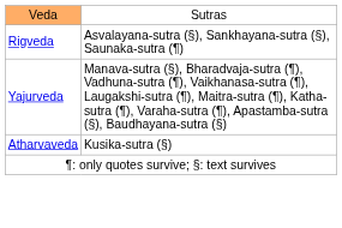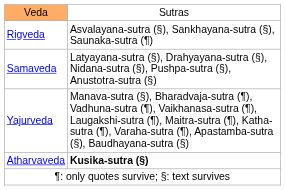 <table class="wikitable floatright" align=center style = " background: transparent; ">
 <tr style="text-align: center;">
 <td width=80px style="background: #ffad66;">Veda</td>
 <td width= 300px>Sutras</td>
 </tr>
 <tr style="text-align: left;">
 <td width=80px><a href='#'>Rigveda</a></td>
 <td width= 300px>Asvalayana-sutra (§), Sankhayana-sutra (§), Saunaka-sutra (¶)</td>
 </tr>
 <tr style="text-align: left;">
+<td width=80px><a href='#'>Samaveda</a></td>
+<td width= 300px>Latyayana-sutra (§), Drahyayana-sutra (§), Nidana-sutra (§), Pushpa-sutra (§), Anustotra-sutra (§)</td>
+</tr>
+<tr style="text-align: left;">
 <td width=80px><a href='#'>Yajurveda</a></td>
 <td width= 320px>Manava-sutra (§), Bharadvaja-sutra (¶), Vadhuna-sutra (¶), Vaikhanasa-sutra (¶), Laugakshi-sutra (¶), Maitra-sutra (¶), Katha-sutra (¶), Varaha-sutra (¶), Apastamba-sutra (§), Baudhayana-sutra (§)</td>
 </tr>
 <tr style="text-align: left;">
 <td width=80px><a href='#'>Atharvaveda</a></td>
-<td width= 320px>Kusika-sutra (§)</td>
+<td width= 320px><strong>Kusika-sutra (§)</strong></td>
 </tr>
 <tr style="text-align: center;">
 <td colspan="2">¶: only quotes survive; §: text survives</td>
 </tr>
 </table>
